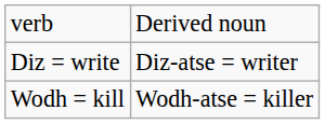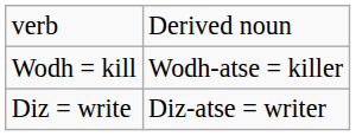 <table class="wikitable">
 <tr>
 <td>verb</td>
 <td>Derived noun</td>
 </tr>
 <tr>
+<td>Wodh = kill</td>
+<td>Wodh-atse = killer</td>
+</tr>
+<tr>
 <td>Diz = write</td>
 <td>Diz-atse = writer</td>
 </tr>
-<tr>
-<td>Wodh = kill</td>
-<td>Wodh-atse = killer</td>
-</tr>
 </table>
